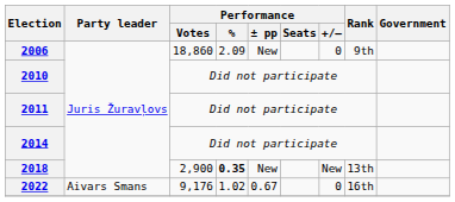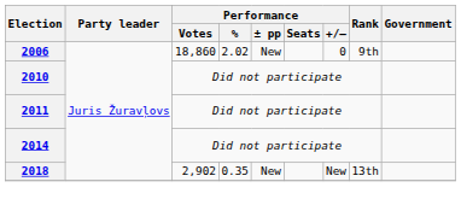 <table class=wikitable style=text-align:right>
 <tr>
 <th rowspan=2>Election</th>
 <th rowspan=2>Party leader</th>
 <th colspan=5>Performance</th>
 <th rowspan=2>Rank</th>
 <th rowspan=2>Government</th>
 </tr>
 <tr>
 <th>Votes</th>
 <th>%</th>
 <th>± pp</th>
 <th>Seats</th>
 <th>+/–</th>
 </tr>
 <tr>
 <th><a href='#'>2006</a></th>
 <td align=left rowspan=5><a href='#'>Juris Žuravļovs</a></td>
 <td>18,860</td>
-<td>2.09</td>
+<td>2.02</td>
 <td>New</td>
 <td></td>
 <td> 0</td>
 <td>9th</td>
 <td></td>
 </tr>
 <tr style=height:3em>
 <th><a href='#'>2010</a></th>
 <td colspan=6 align="center"><em>Did not participate</em></td>
 <td></td>
 </tr>
 <tr style=height:3em>
 <th><a href='#'>2011</a></th>
 <td colspan=6 align="center"><em>Did not participate</em></td>
 <td></td>
 </tr>
 <tr style=height:3em>
 <th><a href='#'>2014</a></th>
 <td colspan=6 align="center"><em>Did not participate</em></td>
 <td></td>
 </tr>
 <tr>
 <th><a href='#'>2018</a></th>
-<td>2,900</td>
-<td><strong>0.35</strong></td>
+<td>2,902</td>
+<td>0.35</td>
 <td>New</td>
 <td></td>
 <td>New</td>
 <td> 13th</td>
 <td></td>
 </tr>
 <tr>
-<th><a href='#'>2022</a></th>
-<td align=left>Aivars Smans</td>
-<td>9,176</td>
-<td>1.02</td>
-<td> 0.67</td>
-<td></td>
-<td> 0</td>
-<td> 16th</td>
-<td></td>
-</tr>
-<tr>
 </tr>
 </table>
